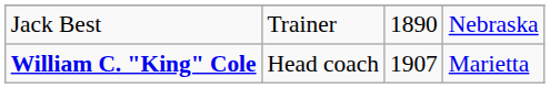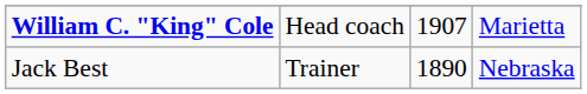 <table class="wikitable" style="font-size: 95%">
 <tr>
+</tr>
+<tr>
+<td><strong><a href='#'>William C. "King" Cole</a></strong></td>
+<td>Head coach</td>
+<td>1907</td>
+<td><a href='#'>Marietta</a></td>
 </tr>
 <tr>
 <td>Jack Best</td>
 <td>Trainer</td>
 <td>1890</td>
 <td><a href='#'>Nebraska</a></td>
 </tr>
-<tr>
-<td><strong><a href='#'>William C. "King" Cole</a></strong></td>
-<td>Head coach</td>
-<td>1907</td>
-<td><a href='#'>Marietta</a></td>
-</tr>
 </table>
